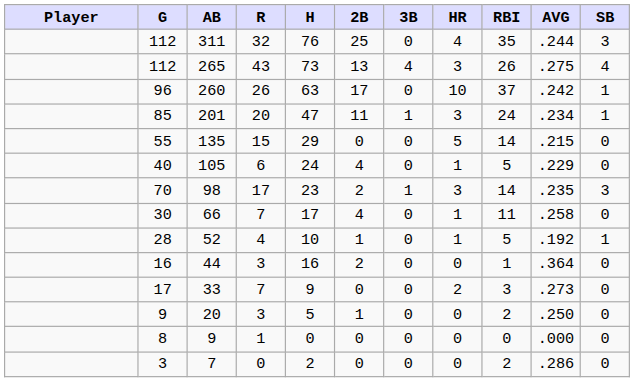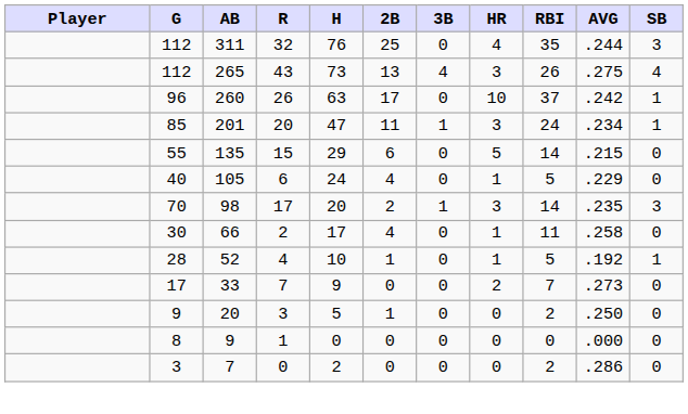 <table class="wikitable sortable">
 <tr>
 <th style="background:#ddf; width:19%;">Player</th>
 <th style="background:#ddf; width:7%;">G</th>
 <th style="background:#ddf; width:7%;">AB</th>
 <th style="background:#ddf; width:7%;">R</th>
 <th style="background:#ddf; width:7%;">H</th>
 <th style="background:#ddf; width:7%;">2B</th>
 <th style="background:#ddf; width:7%;">3B</th>
 <th style="background:#ddf; width:7%;">HR</th>
 <th style="background:#ddf; width:7%;">RBI</th>
 <th style="background:#ddf; width:7%;">AVG</th>
 <th style="background:#ddf; width:7%;">SB</th>
 </tr>
 <tr style="text-align:center;">
 <td></td>
 <td>112</td>
 <td>311</td>
 <td>32</td>
 <td>76</td>
 <td>25</td>
 <td>0</td>
 <td>4</td>
 <td>35</td>
 <td>.244</td>
 <td>3</td>
 </tr>
 <tr style="text-align:center;">
 <td></td>
 <td>112</td>
 <td>265</td>
 <td>43</td>
 <td>73</td>
 <td>13</td>
 <td>4</td>
 <td>3</td>
 <td>26</td>
 <td>.275</td>
 <td>4</td>
 </tr>
 <tr style="text-align:center;">
 <td></td>
 <td>96</td>
 <td>260</td>
 <td>26</td>
 <td>63</td>
 <td>17</td>
 <td>0</td>
 <td>10</td>
 <td>37</td>
 <td>.242</td>
 <td>1</td>
 </tr>
 <tr style="text-align:center;">
 <td></td>
 <td>85</td>
 <td>201</td>
 <td>20</td>
 <td>47</td>
 <td>11</td>
 <td>1</td>
 <td>3</td>
 <td>24</td>
 <td>.234</td>
 <td>1</td>
 </tr>
 <tr style="text-align:center;">
 <td></td>
 <td>55</td>
 <td>135</td>
 <td>15</td>
 <td>29</td>
-<td>0</td>
+<td>6</td>
 <td>0</td>
 <td>5</td>
 <td>14</td>
 <td>.215</td>
 <td>0</td>
 </tr>
 <tr style="text-align:center;">
 <td></td>
 <td>40</td>
 <td>105</td>
 <td>6</td>
 <td>24</td>
 <td>4</td>
 <td>0</td>
 <td>1</td>
 <td>5</td>
 <td>.229</td>
 <td>0</td>
 </tr>
 <tr style="text-align:center;">
 <td></td>
 <td>70</td>
 <td>98</td>
 <td>17</td>
-<td>23</td>
+<td>20</td>
 <td>2</td>
 <td>1</td>
 <td>3</td>
 <td>14</td>
 <td>.235</td>
 <td>3</td>
 </tr>
 <tr align=center>
 <td></td>
 <td>30</td>
 <td>66</td>
-<td>7</td>
+<td>2</td>
 <td>17</td>
 <td>4</td>
 <td>0</td>
 <td>1</td>
 <td>11</td>
 <td>.258</td>
 <td>0</td>
 </tr>
 <tr style="text-align:center;">
 <td></td>
 <td>28</td>
 <td>52</td>
 <td>4</td>
 <td>10</td>
 <td>1</td>
 <td>0</td>
 <td>1</td>
 <td>5</td>
 <td>.192</td>
 <td>1</td>
 </tr>
-<tr style="text-align:center;">
-<td></td>
-<td>16</td>
-<td>44</td>
-<td>3</td>
-<td>16</td>
-<td>2</td>
-<td>0</td>
-<td>0</td>
-<td>1</td>
-<td>.364</td>
-<td>0</td>
-</tr>
 <tr align=center>
 <td></td>
 <td>17</td>
 <td>33</td>
 <td>7</td>
 <td>9</td>
 <td>0</td>
 <td>0</td>
 <td>2</td>
-<td>3</td>
+<td>7</td>
 <td>.273</td>
 <td>0</td>
 </tr>
 <tr style="text-align:center;">
 <td></td>
 <td>9</td>
 <td>20</td>
 <td>3</td>
 <td>5</td>
 <td>1</td>
 <td>0</td>
 <td>0</td>
 <td>2</td>
 <td>.250</td>
 <td>0</td>
 </tr>
 <tr style="text-align:center;">
 <td></td>
 <td>8</td>
 <td>9</td>
 <td>1</td>
 <td>0</td>
 <td>0</td>
 <td>0</td>
 <td>0</td>
 <td>0</td>
 <td>.000</td>
 <td>0</td>
 </tr>
 <tr style="text-align:center;">
 <td></td>
 <td>3</td>
 <td>7</td>
 <td>0</td>
 <td>2</td>
 <td>0</td>
 <td>0</td>
 <td>0</td>
 <td>2</td>
 <td>.286</td>
 <td>0</td>
 </tr>
 </table>
